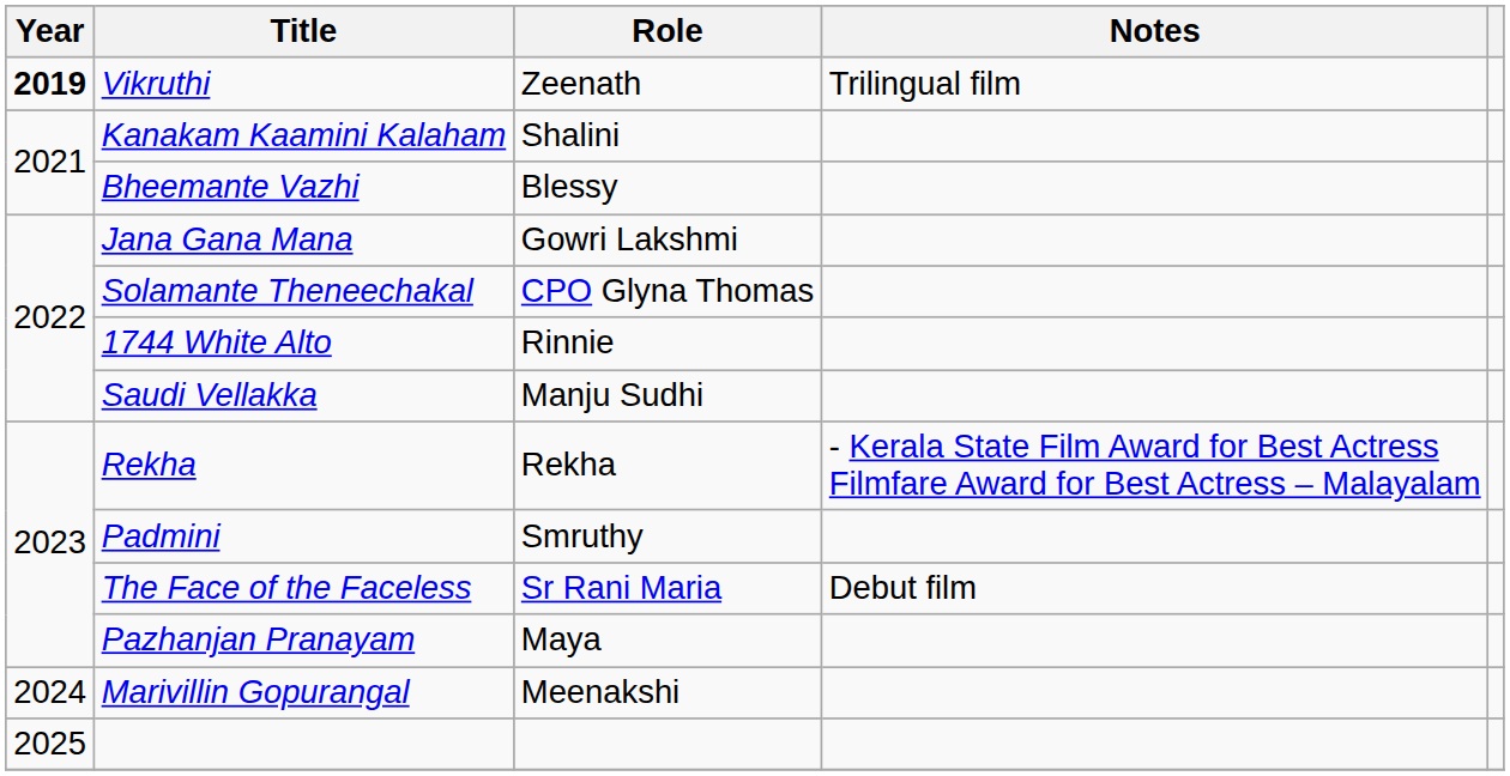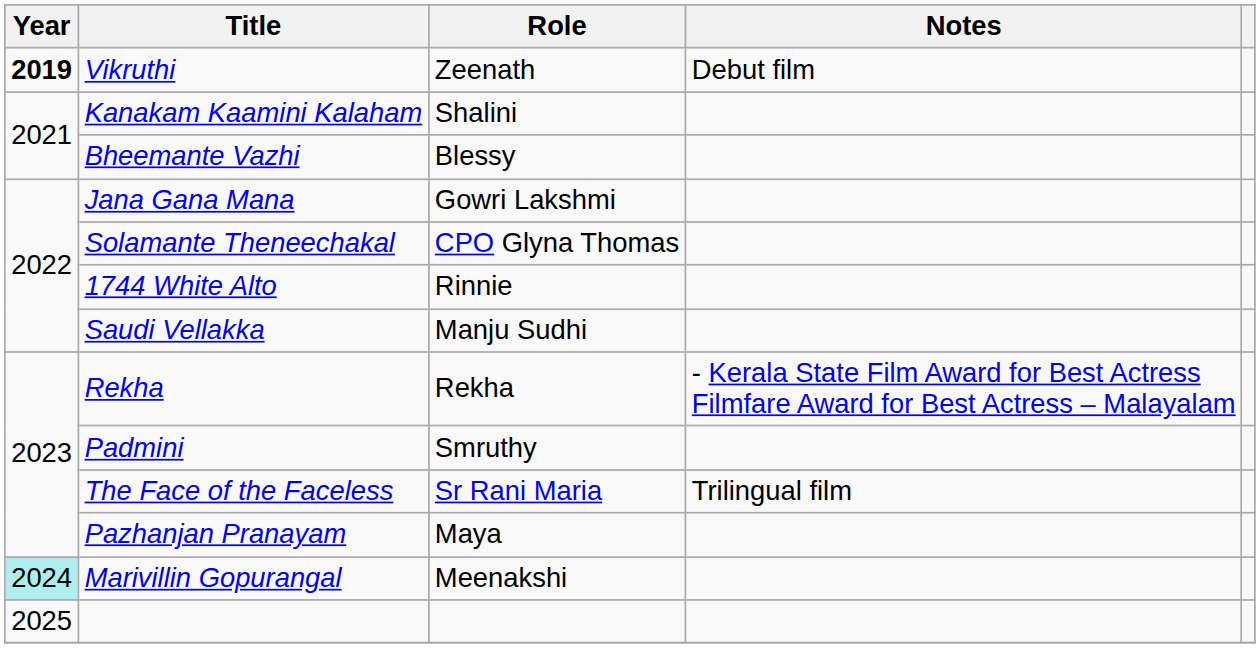 <table class="wikitable sortable">
 <tr style="background:#ccc; text-align:center;">
 <th>Year</th>
 <th>Title</th>
 <th>Role</th>
 <th class="unsortable">Notes</th>
 <th></th>
 </tr>
 <tr>
 <td><strong>2019</strong></td>
 <td><em><a href='#'>Vikruthi</a></em></td>
 <td>Zeenath</td>
-<td>Trilingual film</td>
+<td>Debut film</td>
 <td></td>
 </tr>
 <tr>
 <td rowspan=2>2021</td>
 <td><em><a href='#'>Kanakam Kaamini Kalaham</a></em></td>
 <td>Shalini</td>
 <td></td>
 <td></td>
 </tr>
 <tr>
 <td><em><a href='#'>Bheemante Vazhi</a></em></td>
 <td>Blessy</td>
 <td></td>
 <td></td>
 </tr>
 <tr>
 <td rowspan=4>2022</td>
 <td><em><a href='#'>Jana Gana Mana</a></em></td>
 <td>Gowri Lakshmi</td>
 <td></td>
 <td></td>
 </tr>
 <tr>
 <td><em><a href='#'>Solamante Theneechakal</a></em></td>
 <td><a href='#'>CPO</a> Glyna Thomas</td>
 <td></td>
 <td></td>
 </tr>
 <tr>
 <td><em><a href='#'>1744 White Alto</a></em></td>
 <td>Rinnie</td>
 <td></td>
 <td></td>
 </tr>
 <tr>
 <td><em><a href='#'>Saudi Vellakka</a></em></td>
 <td>Manju Sudhi</td>
 <td></td>
 <td></td>
 </tr>
 <tr>
 <td rowspan=4>2023</td>
 <td><em><a href='#'>Rekha</a></em></td>
 <td>Rekha</td>
 <td> - <a href='#'>Kerala State Film Award for Best Actress</a><br>  <a href='#'>Filmfare Award for Best Actress – Malayalam</a></td>
 <td> <br></td>
 </tr>
 <tr>
 <td><em><a href='#'>Padmini</a></em></td>
 <td>Smruthy</td>
 <td></td>
 <td></td>
 </tr>
 <tr>
 <td><em><a href='#'>The Face of the Faceless</a></em></td>
 <td><a href='#'>Sr Rani Maria</a></td>
-<td>Debut film</td>
+<td>Trilingual film</td>
 <td></td>
 </tr>
 <tr>
 <td><em><a href='#'>Pazhanjan Pranayam</a></em></td>
 <td>Maya</td>
 <td></td>
 <td></td>
 </tr>
 <tr>
-<td>2024</td>
+<td style="background: paleturquoise;">2024</td>
 <td><em><a href='#'>Marivillin Gopurangal</a></em></td>
 <td>Meenakshi</td>
 <td></td>
 <td></td>
 </tr>
 <tr>
 <td>2025</td>
 <td></td>
 <td></td>
 <td></td>
 <td></td>
 </tr>
 <tr>
 </tr>
 </table>
